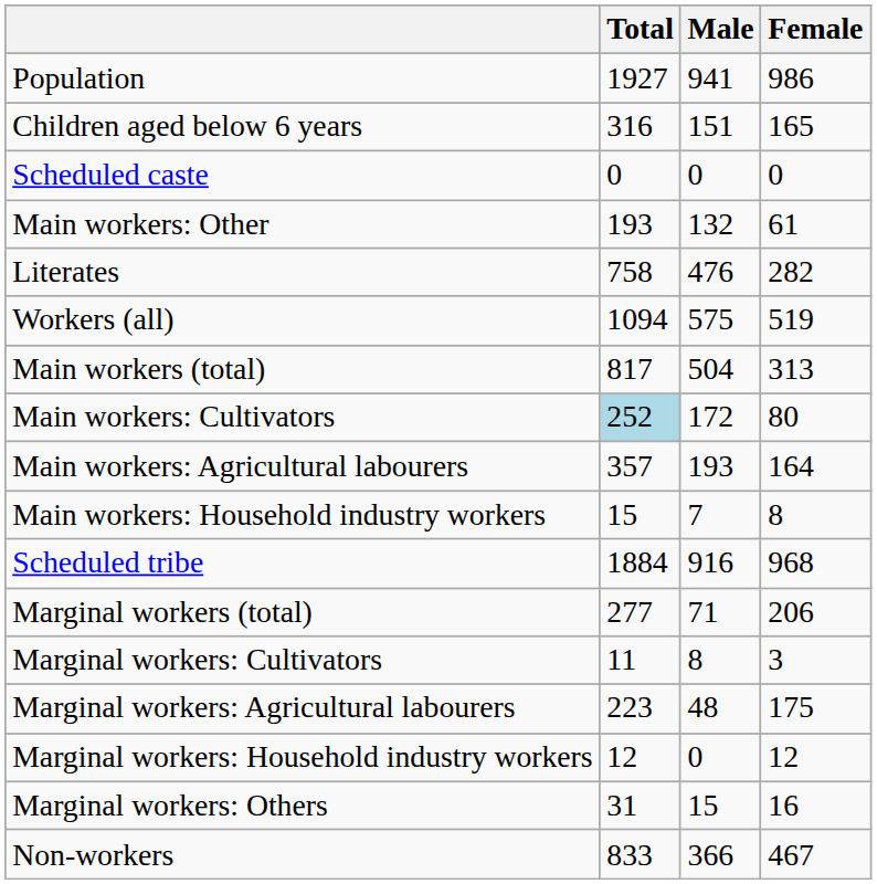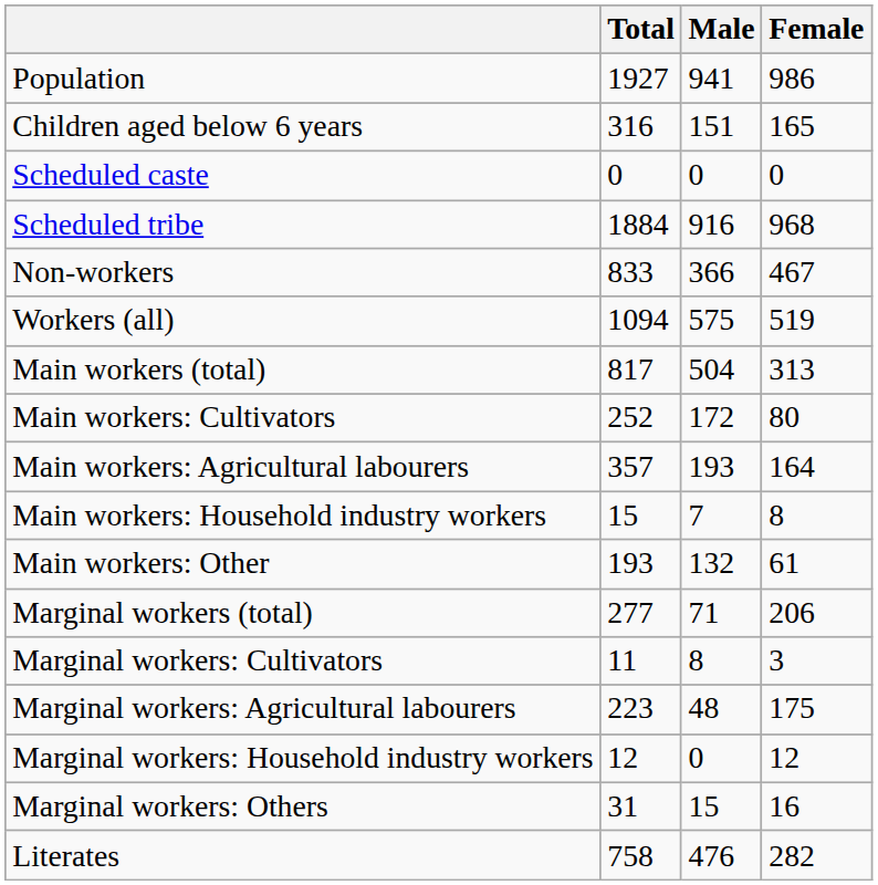 <table class="wikitable sortable">
 <tr>
 <th></th>
 <th>Total</th>
 <th>Male</th>
 <th>Female</th>
 </tr>
 <tr>
 <td>Population</td>
 <td>1927</td>
 <td>941</td>
 <td>986</td>
 </tr>
 <tr>
 <td>Children aged below 6 years</td>
 <td>316</td>
 <td>151</td>
 <td>165</td>
 </tr>
 <tr>
 <td><a href='#'>Scheduled caste</a></td>
 <td>0</td>
 <td>0</td>
 <td>0</td>
 </tr>
 <tr>
-<td>Main workers: Other</td>
-<td>193</td>
-<td>132</td>
-<td>61</td>
+<td><a href='#'>Scheduled tribe</a></td>
+<td>1884</td>
+<td>916</td>
+<td>968</td>
 </tr>
 <tr>
-<td>Literates</td>
-<td>758</td>
-<td>476</td>
-<td>282</td>
+<td>Non-workers</td>
+<td>833</td>
+<td>366</td>
+<td>467</td>
 </tr>
 <tr>
 <td>Workers (all)</td>
 <td>1094</td>
 <td>575</td>
 <td>519</td>
 </tr>
 <tr>
 <td>Main workers (total)</td>
 <td>817</td>
 <td>504</td>
 <td>313</td>
 </tr>
 <tr>
 <td>Main workers: Cultivators</td>
-<td style="background: lightblue;">252</td>
+<td>252</td>
 <td>172</td>
 <td>80</td>
 </tr>
 <tr>
 <td>Main workers: Agricultural labourers</td>
 <td>357</td>
 <td>193</td>
 <td>164</td>
 </tr>
 <tr>
 <td>Main workers: Household industry workers</td>
 <td>15</td>
 <td>7</td>
 <td>8</td>
 </tr>
 <tr>
-<td><a href='#'>Scheduled tribe</a></td>
-<td>1884</td>
-<td>916</td>
-<td>968</td>
+<td>Main workers: Other</td>
+<td>193</td>
+<td>132</td>
+<td>61</td>
 </tr>
 <tr>
 <td>Marginal workers (total)</td>
 <td>277</td>
 <td>71</td>
 <td>206</td>
 </tr>
 <tr>
 <td>Marginal workers: Cultivators</td>
 <td>11</td>
 <td>8</td>
 <td>3</td>
 </tr>
 <tr>
 <td>Marginal workers: Agricultural labourers</td>
 <td>223</td>
 <td>48</td>
 <td>175</td>
 </tr>
 <tr>
 <td>Marginal workers: Household industry workers</td>
 <td>12</td>
 <td>0</td>
 <td>12</td>
 </tr>
 <tr>
 <td>Marginal workers: Others</td>
 <td>31</td>
 <td>15</td>
 <td>16</td>
 </tr>
 <tr>
-<td>Non-workers</td>
-<td>833</td>
-<td>366</td>
-<td>467</td>
+<td>Literates</td>
+<td>758</td>
+<td>476</td>
+<td>282</td>
 </tr>
 </table>
